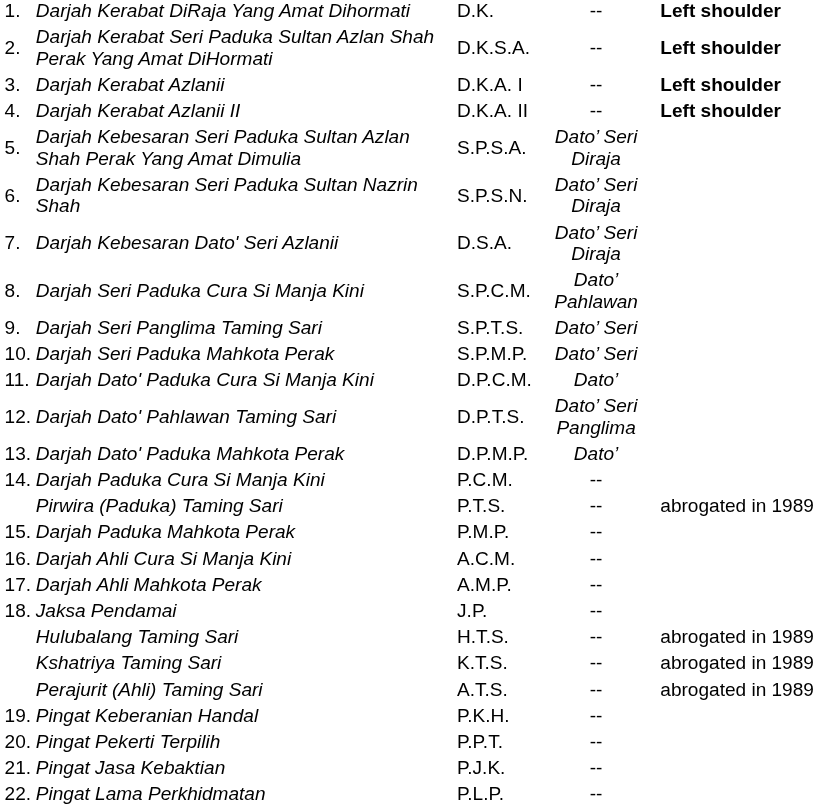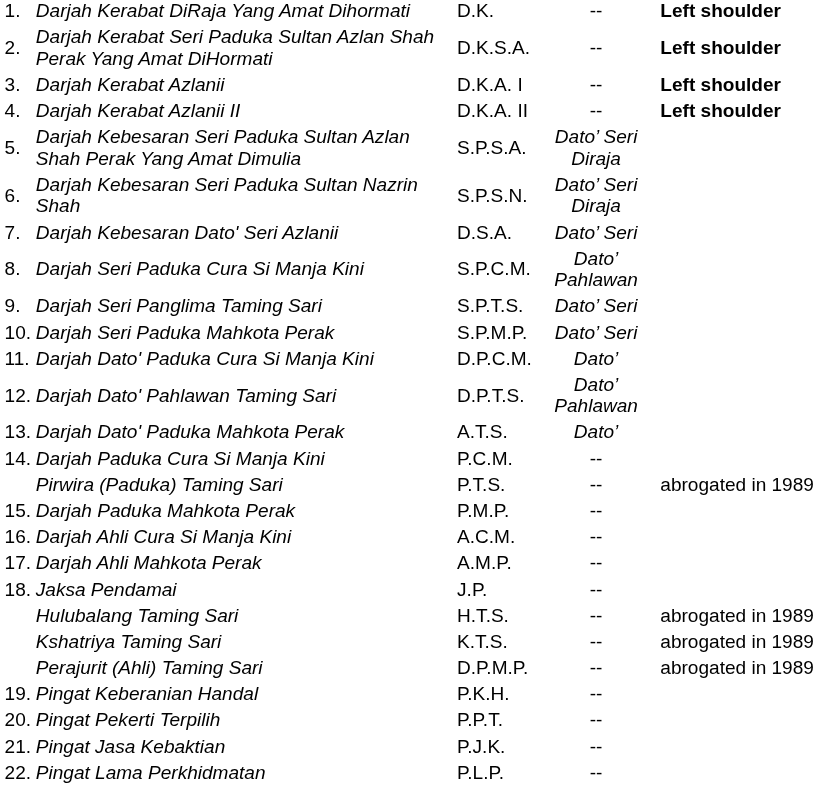 <table>
 <tr>
 <td>1.</td>
 <td width=350px><em>Darjah Kerabat DiRaja Yang Amat Dihormati</em></td>
 <td width=60px>D.K.</td>
 <td width=100px align=center>--</td>
 <td><strong>Left shoulder</strong></td>
 </tr>
 <tr>
 <td>2.</td>
 <td><em>Darjah Kerabat Seri Paduka Sultan Azlan Shah Perak Yang Amat DiHormati</em></td>
 <td>D.K.S.A.</td>
 <td align=center>--</td>
 <td><strong>Left shoulder</strong></td>
 </tr>
 <tr>
 <td>3.</td>
 <td><em>Darjah Kerabat Azlanii</em></td>
 <td>D.K.A. I</td>
 <td align=center>--</td>
 <td><strong>Left shoulder</strong></td>
 </tr>
 <tr>
 <td>4.</td>
 <td><em>Darjah Kerabat Azlanii II</em></td>
 <td>D.K.A. II</td>
 <td align=center>--</td>
 <td><strong>Left shoulder</strong></td>
 </tr>
 <tr>
 <td>5.</td>
 <td><em>Darjah Kebesaran Seri Paduka Sultan Azlan Shah Perak Yang Amat Dimulia</em></td>
 <td>S.P.S.A.</td>
 <td align=center><em>Dato’ Seri Diraja</em></td>
 </tr>
 <tr>
 <td>6.</td>
 <td><em>Darjah Kebesaran Seri Paduka Sultan Nazrin Shah</em></td>
 <td>S.P.S.N.</td>
 <td align=center><em>Dato’ Seri Diraja</em></td>
 </tr>
 <tr>
 <td>7.</td>
 <td><em>Darjah Kebesaran Dato' Seri Azlanii</em></td>
 <td>D.S.A.</td>
-<td align=center><em>Dato’ Seri Diraja</em></td>
+<td align=center><em>Dato’ Seri</em></td>
 </tr>
 <tr>
 <td>8.</td>
 <td><em>Darjah Seri Paduka Cura Si Manja Kini</em></td>
 <td>S.P.C.M.</td>
 <td align=center><em>Dato’ Pahlawan</em></td>
 </tr>
 <tr>
 <td>9.</td>
 <td><em>Darjah Seri Panglima Taming Sari </em></td>
 <td>S.P.T.S.</td>
 <td align=center><em>Dato’ Seri</em></td>
 </tr>
 <tr>
 <td>10.</td>
 <td><em>Darjah Seri Paduka Mahkota Perak</em></td>
 <td>S.P.M.P.</td>
 <td align=center><em>Dato’ Seri</em></td>
 </tr>
 <tr>
 <td>11.</td>
 <td><em>Darjah Dato' Paduka Cura Si Manja Kini</em></td>
 <td>D.P.C.M.</td>
 <td align=center><em>Dato’</em></td>
 </tr>
 <tr>
 <td>12.</td>
 <td><em>Darjah Dato' Pahlawan Taming Sari</em></td>
 <td>D.P.T.S.</td>
-<td align=center><em>Dato’ Seri Panglima</em></td>
+<td align=center><em>Dato’ Pahlawan</em></td>
 </tr>
 <tr>
 <td>13.</td>
 <td><em>Darjah Dato' Paduka Mahkota Perak</em></td>
-<td>D.P.M.P.</td>
+<td>A.T.S.</td>
 <td align=center><em>Dato’</em></td>
 </tr>
 <tr>
 <td>14.</td>
 <td><em>Darjah Paduka Cura Si Manja Kini</em></td>
 <td>P.C.M.</td>
 <td align=center>--</td>
 </tr>
 <tr>
 <td></td>
 <td><em>Pirwira (Paduka) Taming Sari </em></td>
 <td>P.T.S.</td>
 <td align=center>--</td>
 <td>abrogated in 1989</td>
 </tr>
 <tr>
 <td>15.</td>
 <td><em>Darjah Paduka Mahkota Perak</em></td>
 <td>P.M.P.</td>
 <td align=center>--</td>
 </tr>
 <tr>
 <td>16.</td>
 <td><em>Darjah Ahli Cura Si Manja Kini</em></td>
 <td>A.C.M.</td>
 <td align=center>--</td>
 </tr>
 <tr>
 <td>17.</td>
 <td><em>Darjah Ahli Mahkota Perak</em></td>
 <td>A.M.P.</td>
 <td align=center>--</td>
 </tr>
 <tr>
 <td>18.</td>
 <td><em>Jaksa Pendamai</em></td>
 <td>J.P.</td>
 <td align=center>--</td>
 </tr>
 <tr>
 <td></td>
 <td><em>Hulubalang Taming Sari </em></td>
 <td>H.T.S.</td>
 <td align=center>--</td>
 <td>abrogated in 1989</td>
 </tr>
 <tr>
 <td></td>
 <td><em>Kshatriya Taming Sari </em></td>
 <td>K.T.S.</td>
 <td align=center>--</td>
 <td>abrogated in 1989</td>
 </tr>
 <tr>
 <td></td>
 <td><em>Perajurit (Ahli) Taming Sari </em></td>
-<td>A.T.S.</td>
+<td>D.P.M.P.</td>
 <td align=center>--</td>
 <td>abrogated in 1989</td>
 </tr>
 <tr>
 <td>19.</td>
 <td><em>Pingat Keberanian Handal</em></td>
 <td>P.K.H.</td>
 <td align=center>--</td>
 </tr>
 <tr>
 <td>20.</td>
 <td><em>Pingat Pekerti Terpilih</em></td>
 <td>P.P.T.</td>
 <td align=center>--</td>
 </tr>
 <tr>
 <td>21.</td>
 <td><em>Pingat Jasa Kebaktian</em></td>
 <td>P.J.K.</td>
 <td align=center>--</td>
 </tr>
 <tr>
 <td>22.</td>
 <td><em>Pingat Lama Perkhidmatan</em></td>
 <td>P.L.P.</td>
 <td align=center>--</td>
 </tr>
 </table>
